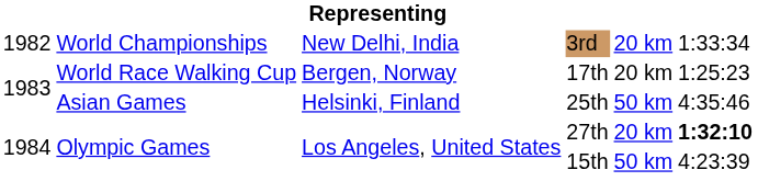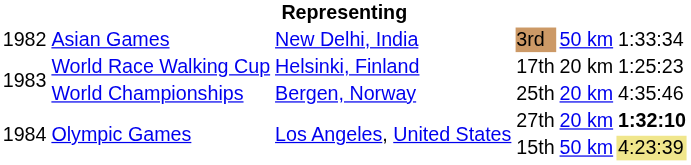 <table>
 <tr>
 <th colspan="6">Representing </th>
 </tr>
 <tr>
 <td>1982</td>
-<td><a href='#'>World Championships</a></td>
+<td><a href='#'>Asian Games</a></td>
 <td><a href='#'>New Delhi, India</a></td>
 <td bgcolor="cc9966">3rd</td>
-<td><a href='#'>20 km</a></td>
+<td><a href='#'>50 km</a></td>
 <td>1:33:34</td>
 </tr>
 <tr>
 <td rowspan=2>1983</td>
 <td><a href='#'>World Race Walking Cup</a></td>
-<td><a href='#'>Bergen, Norway</a></td>
+<td><a href='#'>Helsinki, Finland</a></td>
 <td>17th</td>
 <td>20 km</td>
 <td>1:25:23</td>
 </tr>
 <tr>
-<td><a href='#'>Asian Games</a></td>
-<td><a href='#'>Helsinki, Finland</a></td>
+<td><a href='#'>World Championships</a></td>
+<td><a href='#'>Bergen, Norway</a></td>
 <td>25th</td>
-<td><a href='#'>50 km</a></td>
+<td><a href='#'>20 km</a></td>
 <td>4:35:46</td>
 </tr>
 <tr>
 <td rowspan=2>1984</td>
 <td rowspan=2><a href='#'>Olympic Games</a></td>
 <td rowspan=2><a href='#'>Los Angeles</a>, <a href='#'>United States</a></td>
 <td>27th</td>
 <td><a href='#'>20 km</a></td>
 <td><strong>1:32:10</strong></td>
 </tr>
 <tr>
 <td>15th</td>
 <td><a href='#'>50 km</a></td>
-<td>4:23:39</td>
+<td style="background: khaki;">4:23:39</td>
 </tr>
 </table>
